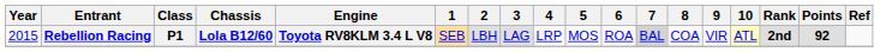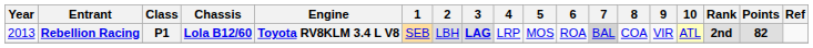 <table class="wikitable" style="text-align:center; font-size:85%">
 <tr>
 <th>Year</th>
 <th>Entrant</th>
 <th>Class</th>
 <th>Chassis</th>
 <th>Engine</th>
 <th>1</th>
 <th>2</th>
 <th>3</th>
 <th>4</th>
 <th>5</th>
 <th>6</th>
 <th>7</th>
 <th>8</th>
 <th>9</th>
 <th>10</th>
 <th>Rank</th>
 <th>Points</th>
 <th>Ref</th>
 </tr>
 <tr>
-<td><a href='#'>2015</a></td>
+<td><a href='#'>2013</a></td>
 <th nowrap><a href='#'>Rebellion Racing</a></th>
 <th>P1</th>
 <th nowrap><a href='#'>Lola B12/60</a></th>
 <th nowrap><a href='#'>Toyota</a> RV8KLM 3.4 L V8</th>
 <td style="background:#FFDF9F;"><a href='#'>SEB</a><br></td>
 <td style="background:#DFDFDF;"><a href='#'>LBH</a><br></td>
-<td style="background:#DFDFDF;"><a href='#'>LAG</a><br></td>
+<td style="background:#DFDFDF;"><strong><a href='#'>LAG</a><br></strong></td>
 <td><a href='#'>LRP</a></td>
 <td><a href='#'>MOS</a></td>
 <td><a href='#'>ROA</a></td>
 <td style="background: lightgrey;"><a href='#'>BAL</a></td>
 <td><a href='#'>COA</a></td>
 <td><a href='#'>VIR</a></td>
 <td style="background:#FFFFBF;"><a href='#'>ATL</a><br></td>
 <td style="background:#DFDFDF;"><strong>2nd</strong></td>
-<td style="background:#DFDFDF;"><strong>92</strong></td>
+<td style="background:#DFDFDF;"><strong>82</strong></td>
 <td></td>
 </tr>
 <tr>
 </tr>
 </table>
